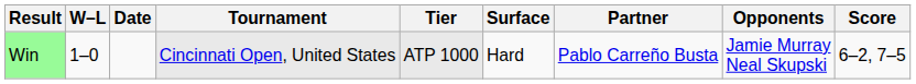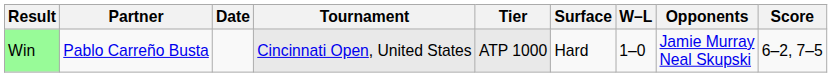 <table class="wikitable">
 <tr>
 <th>Result</th>
-<th class=unsortable>W–L</th>
+<th>Partner</th>
 <th>Date</th>
 <th>Tournament</th>
 <th>Tier</th>
 <th>Surface</th>
-<th>Partner</th>
+<th class=unsortable>W–L</th>
 <th>Opponents</th>
 <th class=unsortable>Score</th>
 </tr>
 <tr>
 <td style=background:#98FB98>Win</td>
-<td>1–0</td>
+<td> <a href='#'>Pablo Carreño Busta</a></td>
 <td><a href='#'></a></td>
 <td style=background:#e9e9e9><a href='#'>Cincinnati Open</a>, United States</td>
 <td style=background:#e9e9e9>ATP 1000</td>
 <td>Hard</td>
-<td> <a href='#'>Pablo Carreño Busta</a></td>
+<td>1–0</td>
 <td> <a href='#'>Jamie Murray</a><br> <a href='#'>Neal Skupski</a></td>
 <td>6–2, 7–5</td>
 </tr>
 </table>
